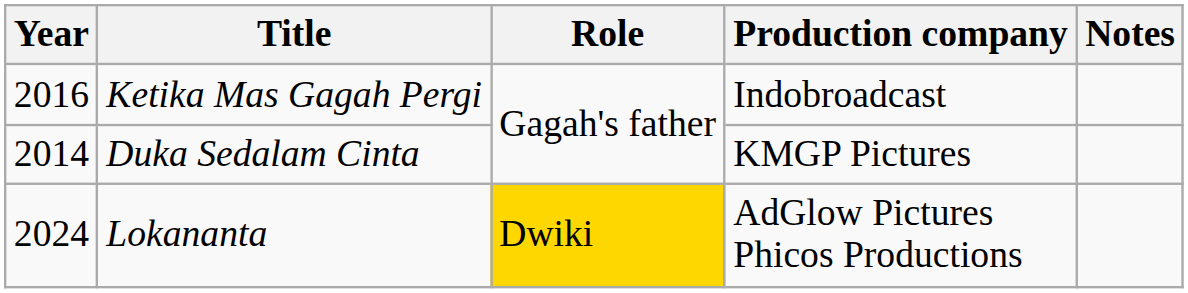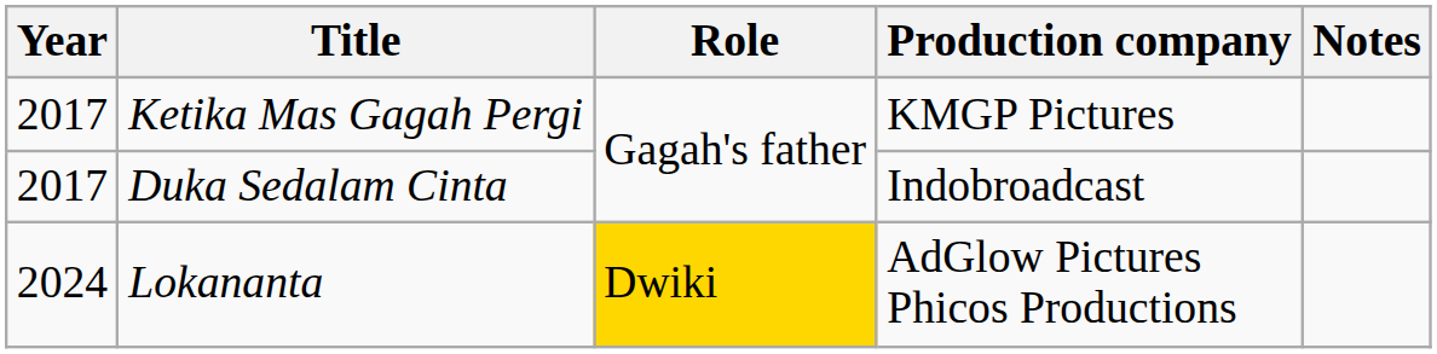 <table class="wikitable sortable">
 <tr>
 <th>Year</th>
 <th>Title</th>
 <th>Role</th>
 <th>Production company</th>
 <th>Notes</th>
 </tr>
 <tr>
-<td>2016</td>
+<td>2017</td>
 <td><em>Ketika Mas Gagah Pergi</em></td>
 <td rowspan="2">Gagah's father</td>
-<td>Indobroadcast</td>
+<td>KMGP Pictures</td>
 </tr>
 <tr>
-<td>2014</td>
+<td>2017</td>
 <td><em>Duka Sedalam Cinta</em></td>
-<td>KMGP Pictures</td>
+<td>Indobroadcast</td>
 <td></td>
 </tr>
 <tr>
 <td>2024</td>
 <td><em>Lokananta</em></td>
 <td style="background: gold;">Dwiki</td>
 <td>AdGlow Pictures<br>Phicos Productions</td>
 <td></td>
 </tr>
 </table>
